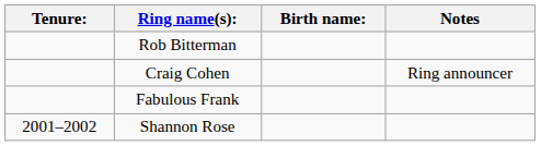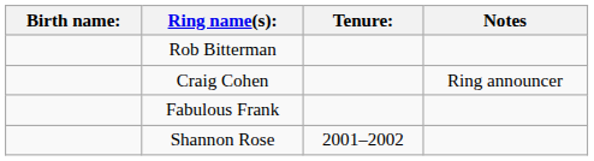 <table class="sortable wikitable" style="font-size:85%; text-align:center; width:70%;">
 <tr>
+<th>Birth name:</th>
+<th><a href='#'>Ring name</a>(s):</th>
 <th>Tenure:</th>
-<th><a href='#'>Ring name</a>(s):</th>
-<th>Birth name:</th>
 <th>Notes</th>
 </tr>
 <tr>
+<td></td>
+<td>Rob Bitterman</td>
 <td sort></td>
-<td>Rob Bitterman</td>
-<td></td>
 <td></td>
 </tr>
 <tr>
+<td></td>
+<td>Craig Cohen</td>
 <td sort></td>
-<td>Craig Cohen</td>
-<td></td>
 <td>Ring announcer</td>
 </tr>
 <tr>
+<td></td>
+<td>Fabulous Frank</td>
 <td sort></td>
-<td>Fabulous Frank</td>
-<td></td>
 <td></td>
 </tr>
 <tr>
+<td></td>
+<td>Shannon Rose</td>
 <td sort>2001–2002</td>
-<td>Shannon Rose</td>
-<td></td>
 <td></td>
 </tr>
 </table>
